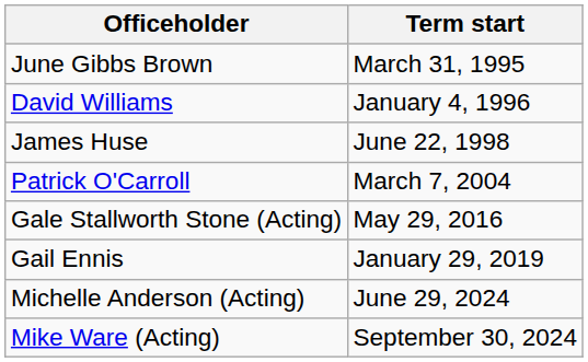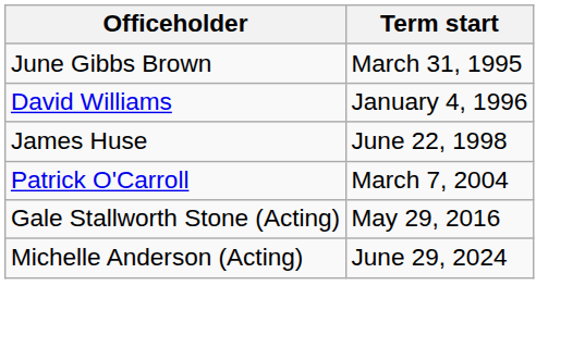 <table class="wikitable sortable">
 <tr style="vertical-align:bottom;">
 <th>Officeholder</th>
 <th>Term start</th>
 </tr>
 <tr>
 <td>June Gibbs Brown</td>
 <td>March 31, 1995</td>
 </tr>
 <tr>
 <td><a href='#'>David Williams</a></td>
 <td>January 4, 1996</td>
 </tr>
 <tr>
 <td>James Huse</td>
 <td>June 22, 1998</td>
 </tr>
 <tr>
 <td><a href='#'>Patrick O'Carroll</a></td>
 <td>March 7, 2004<br></td>
 </tr>
 <tr>
 <td>Gale Stallworth Stone (Acting)</td>
 <td>May 29, 2016</td>
 </tr>
 <tr>
-<td>Gail Ennis</td>
-<td>January 29, 2019</td>
-</tr>
-<tr>
 <td>Michelle Anderson (Acting)</td>
 <td>June 29, 2024</td>
 </tr>
-<tr>
-<td><a href='#'>Mike Ware</a> (Acting)</td>
-<td>September 30, 2024</td>
-</tr>
 </table>
